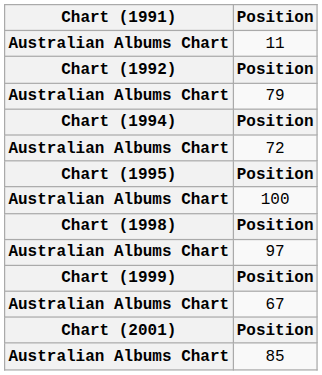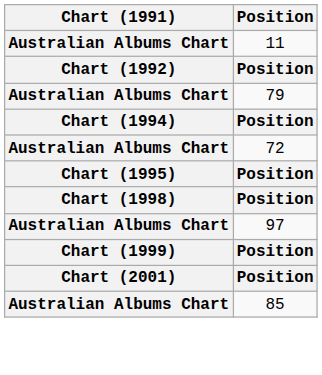 <table class="wikitable sortable plainrowheaders" style="text-align:center">
 <tr>
 <th scope="col">Chart (1991)</th>
 <th scope="col">Position</th>
 </tr>
 <tr>
 <th scope="row">Australian Albums Chart</th>
 <td>11</td>
 </tr>
 <tr>
 <th scope="col">Chart (1992)</th>
 <th scope="col">Position</th>
 </tr>
 <tr>
 <th scope="row">Australian Albums Chart</th>
 <td>79</td>
 </tr>
 <tr>
 <th scope="col">Chart (1994)</th>
 <th scope="col">Position</th>
 </tr>
 <tr>
 <th scope="row">Australian Albums Chart</th>
 <td>72</td>
 </tr>
 <tr>
 <th scope="col">Chart (1995)</th>
 <th scope="col">Position</th>
 </tr>
 <tr>
-<th scope="row">Australian Albums Chart</th>
-<td>100</td>
-</tr>
-<tr>
 <th scope="col">Chart (1998)</th>
 <th scope="col">Position</th>
 </tr>
 <tr>
 <th scope="row">Australian Albums Chart</th>
 <td>97</td>
 </tr>
 <tr>
 <th scope="col">Chart (1999)</th>
 <th scope="col">Position</th>
 </tr>
 <tr>
-<th scope="row">Australian Albums Chart</th>
-<td>67</td>
-</tr>
-<tr>
 <th scope="col">Chart (2001)</th>
 <th scope="col">Position</th>
 </tr>
 <tr>
 <th scope="row">Australian Albums Chart</th>
 <td>85</td>
 </tr>
 </table>
